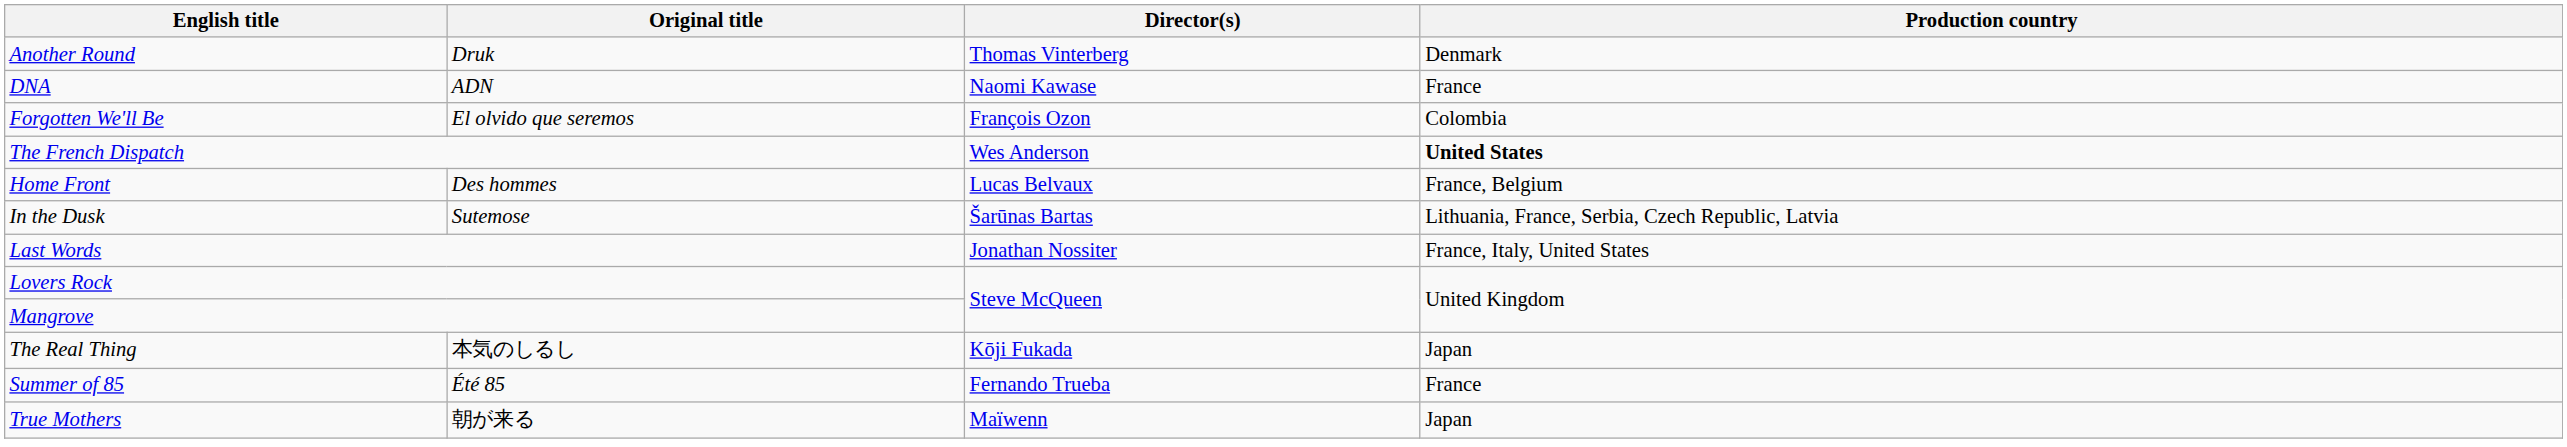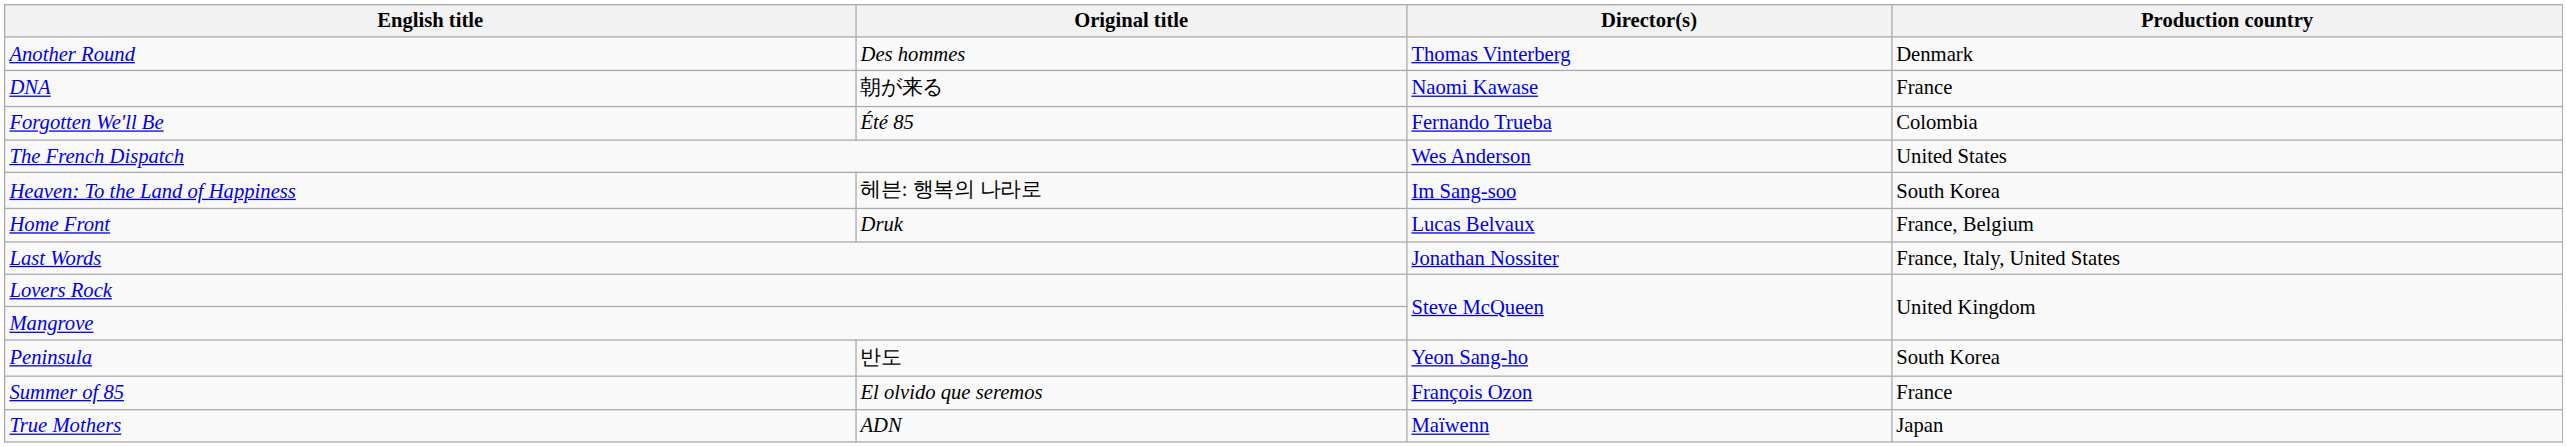 <table class="wikitable" style="width:100%; margin-bottom:4px" cellpadding="5">
 <tr>
 <th scope="col">English title</th>
 <th scope="col">Original title</th>
 <th scope="col">Director(s)</th>
 <th scope="col">Production country</th>
 </tr>
 <tr>
 <td><em><a href='#'>Another Round</a></em></td>
-<td><em>Druk</em></td>
+<td><em>Des hommes</em></td>
 <td><a href='#'>Thomas Vinterberg</a></td>
 <td>Denmark</td>
 </tr>
 <tr>
 <td><em><a href='#'>DNA</a></em></td>
-<td><em>ADN</em></td>
+<td>朝が来る</td>
 <td><a href='#'>Naomi Kawase</a></td>
 <td>France</td>
 </tr>
 <tr>
 <td><em><a href='#'>Forgotten We'll Be</a></em></td>
-<td><em>El olvido que seremos</em></td>
-<td><a href='#'>François Ozon</a></td>
+<td><em>Été 85</em></td>
+<td><a href='#'>Fernando Trueba</a></td>
 <td>Colombia</td>
 </tr>
 <tr>
 <td colspan=2><em><a href='#'>The French Dispatch</a></em></td>
 <td><a href='#'>Wes Anderson</a></td>
-<td><strong>United States</strong></td>
+<td>United States</td>
+</tr>
+<tr>
+<td><em><a href='#'>Heaven: To the Land of Happiness</a></em></td>
+<td>헤븐: 행복의 나라로</td>
+<td><a href='#'>Im Sang-soo</a></td>
+<td>South Korea</td>
 </tr>
 <tr>
 <td><em><a href='#'>Home Front</a></em></td>
-<td><em>Des hommes</em></td>
+<td><em>Druk</em></td>
 <td><a href='#'>Lucas Belvaux</a></td>
 <td>France, Belgium</td>
-</tr>
-<tr>
-<td><em>In the Dusk</em></td>
-<td><em>Sutemose</em></td>
-<td><a href='#'>Šarūnas Bartas</a></td>
-<td>Lithuania, France, Serbia, Czech Republic, Latvia</td>
 </tr>
 <tr>
 <td colspan="2"><em><a href='#'>Last Words</a></em></td>
 <td><a href='#'>Jonathan Nossiter</a></td>
 <td>France, Italy, United States</td>
 </tr>
 <tr>
 <td colspan="2"><em><a href='#'>Lovers Rock</a></em></td>
 <td rowspan="2"><a href='#'>Steve McQueen</a></td>
 <td rowspan="2">United Kingdom</td>
 </tr>
 <tr>
 <td colspan="2"><em><a href='#'>Mangrove</a></em></td>
 </tr>
 <tr>
-<td><em>The Real Thing</em></td>
-<td>本気のしるし</td>
-<td><a href='#'>Kōji Fukada</a></td>
-<td>Japan</td>
+<td><em><a href='#'>Peninsula</a></em></td>
+<td>반도</td>
+<td><a href='#'>Yeon Sang-ho</a></td>
+<td>South Korea</td>
 </tr>
 <tr>
 <td><em><a href='#'>Summer of 85</a></em></td>
-<td><em>Été 85</em></td>
-<td><a href='#'>Fernando Trueba</a></td>
+<td><em>El olvido que seremos</em></td>
+<td><a href='#'>François Ozon</a></td>
 <td>France</td>
 </tr>
 <tr>
 <td><em><a href='#'>True Mothers</a></em></td>
-<td>朝が来る</td>
+<td><em>ADN</em></td>
 <td><a href='#'>Maïwenn</a></td>
 <td>Japan</td>
 </tr>
 </table>
